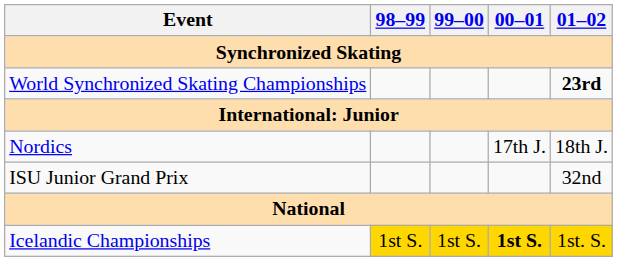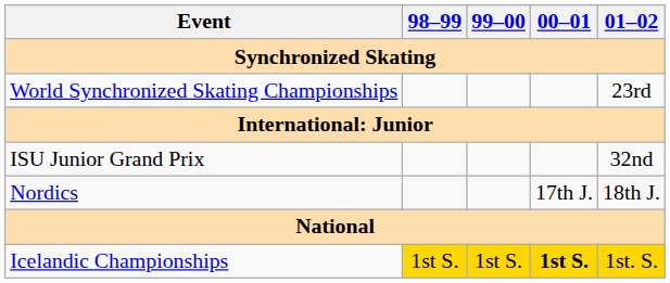 <table class="wikitable" style="text-align:center">
 <tr>
 <th>Event</th>
 <th><a href='#'>98–99</a></th>
 <th><a href='#'>99–00</a></th>
 <th><a href='#'>00–01</a></th>
 <th><a href='#'>01–02</a></th>
 </tr>
 <tr>
 <th colspan="5" style="background:#ffdead; text-align:center;"><strong>Synchronized Skating </strong></th>
 </tr>
 <tr>
 <td align="left"><a href='#'>World Synchronized Skating Championships</a></td>
 <td></td>
 <td></td>
 <td></td>
-<td><strong>23rd</strong></td>
+<td>23rd</td>
 </tr>
 <tr>
 <th colspan="5" style="background:#ffdead; text-align:center;"><strong>International: Junior</strong></th>
+</tr>
+<tr>
+<td align="left">ISU Junior Grand Prix </td>
+<td></td>
+<td></td>
+<td></td>
+<td>32nd</td>
 </tr>
 <tr>
 <td align="left"><a href='#'>Nordics</a></td>
 <td></td>
 <td></td>
 <td>17th J.</td>
 <td>18th J.</td>
-</tr>
-<tr>
-<td align="left">ISU Junior Grand Prix </td>
-<td></td>
-<td></td>
-<td></td>
-<td>32nd</td>
 </tr>
 <tr>
 <th colspan="5" style="background:#ffdead; text-align:center;"><strong>National </strong></th>
 </tr>
 <tr>
 <td align="left"><a href='#'>Icelandic Championships</a></td>
 <td style="background:gold;">1st S.</td>
 <td style="background:gold;">1st S.</td>
 <td style="background:gold;"><strong>1st S.</strong></td>
 <td style="background:gold;">1st. S.</td>
 </tr>
 </table>
